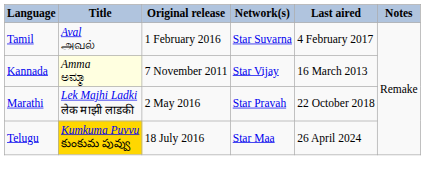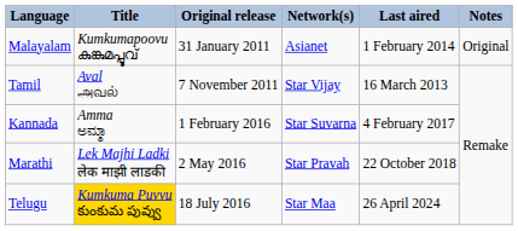 <table class="wikitable">
 <tr>
 <th style="background:LightSteelBlue;">Language</th>
 <th style="background:LightSteelBlue;">Title</th>
 <th style="background:LightSteelBlue;">Original release</th>
 <th style="background:LightSteelBlue;">Network(s)</th>
 <th style="background:LightSteelBlue;">Last aired</th>
 <th style="background:LightSteelBlue;">Notes</th>
 </tr>
 <tr>
+<td><a href='#'>Malayalam</a></td>
+<td><em>Kumkumapoovu</em> <br> കുങ്കുമപ്പൂവ്</td>
+<td>31 January 2011</td>
+<td><a href='#'>Asianet</a></td>
+<td>1 February 2014</td>
+<td>Original</td>
+</tr>
+<tr>
 <td><a href='#'>Tamil</a></td>
 <td><em><a href='#'>Aval</a></em> <br> அவல்</td>
-<td>1 February 2016</td>
-<td><a href='#'>Star Suvarna</a></td>
-<td>4 February 2017</td>
+<td>7 November 2011</td>
+<td><a href='#'>Star Vijay</a></td>
+<td>16 March 2013</td>
 <td rowspan="4">Remake</td>
 </tr>
 <tr>
 <td><a href='#'>Kannada</a></td>
-<td style="background: lightyellow;"><em>Amma</em> <br> ಅಮ್ಮಾ</td>
-<td>7 November 2011</td>
-<td><a href='#'>Star Vijay</a></td>
-<td>16 March 2013</td>
+<td><em>Amma</em> <br> ಅಮ್ಮಾ</td>
+<td>1 February 2016</td>
+<td><a href='#'>Star Suvarna</a></td>
+<td>4 February 2017</td>
 </tr>
 <tr>
 <td><a href='#'>Marathi</a></td>
 <td><em><a href='#'>Lek Majhi Ladki</a></em> <br> लेक माझी लाडकी</td>
 <td>2 May 2016</td>
 <td><a href='#'>Star Pravah</a></td>
 <td>22 October 2018</td>
 </tr>
 <tr>
 <td><a href='#'>Telugu</a></td>
 <td style="background: gold;"><em><a href='#'>Kumkuma Puvvu</a></em> <br> కుంకుమ పువ్వు</td>
 <td>18 July 2016</td>
 <td><a href='#'>Star Maa</a></td>
 <td>26 April 2024</td>
 </tr>
 </table>
